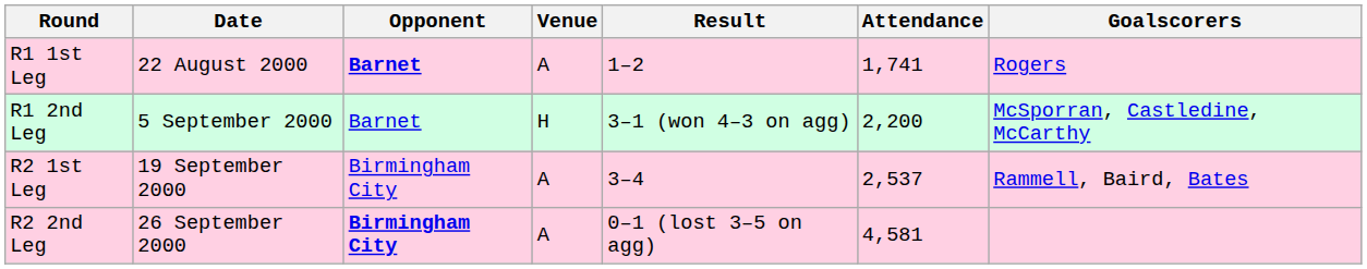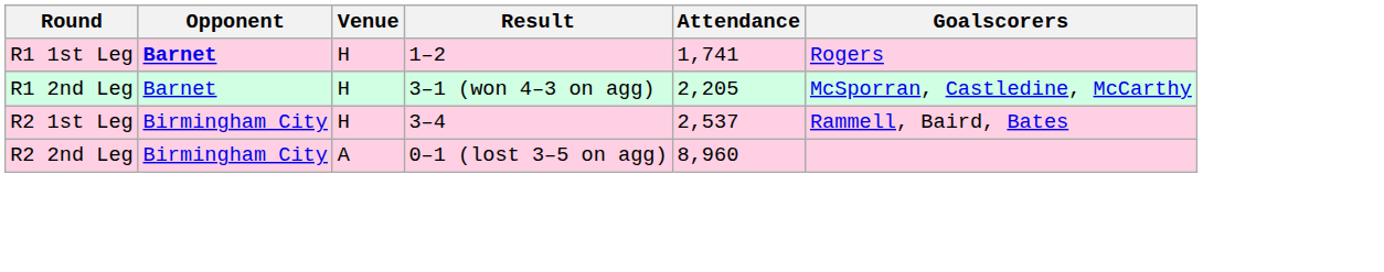 <table class="wikitable">
 <tr>
 <th>Round</th>
-<th>Date</th>
 <th>Opponent</th>
 <th>Venue</th>
 <th>Result</th>
 <th>Attendance</th>
 <th>Goalscorers</th>
 </tr>
 <tr style="background-color: #ffd0e3;">
 <td>R1 1st Leg</td>
-<td>22 August 2000</td>
 <td><strong><a href='#'>Barnet</a></strong></td>
-<td>A</td>
+<td>H</td>
 <td>1–2</td>
 <td>1,741</td>
 <td><a href='#'>Rogers</a></td>
 </tr>
 <tr style="background-color: #d0ffe3;">
 <td>R1 2nd Leg</td>
-<td>5 September 2000</td>
 <td><a href='#'>Barnet</a></td>
 <td>H</td>
 <td>3–1 (won 4–3 on agg)</td>
-<td>2,200</td>
+<td>2,205</td>
 <td><a href='#'>McSporran</a>, <a href='#'>Castledine</a>, <a href='#'>McCarthy</a></td>
 </tr>
 <tr style="background-color: #ffd0e3;">
 <td>R2 1st Leg</td>
-<td>19 September 2000</td>
 <td><a href='#'>Birmingham City</a></td>
-<td>A</td>
+<td>H</td>
 <td>3–4</td>
 <td>2,537</td>
 <td><a href='#'>Rammell</a>, Baird, <a href='#'>Bates</a></td>
 </tr>
 <tr style="background-color: #ffd0e3;">
 <td>R2 2nd Leg</td>
-<td>26 September 2000</td>
-<td><strong><a href='#'>Birmingham City</a></strong></td>
+<td><a href='#'>Birmingham City</a></td>
 <td>A</td>
 <td>0–1 (lost 3–5 on agg)</td>
-<td>4,581</td>
+<td>8,960</td>
 <td></td>
 </tr>
 </table>
